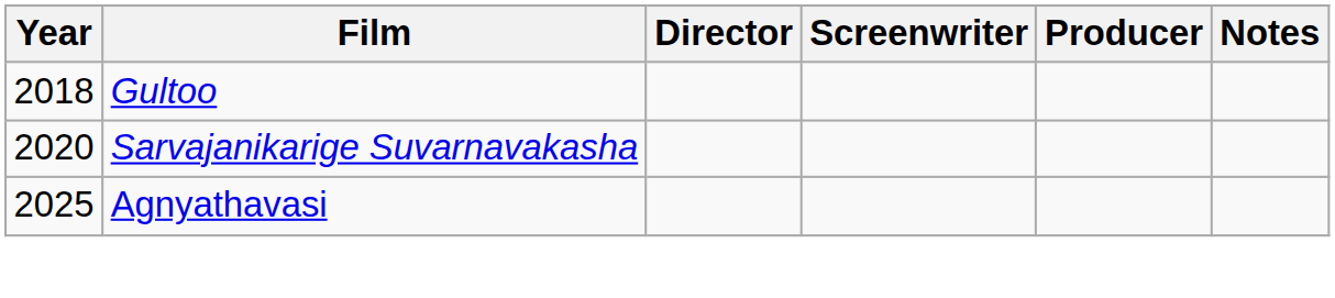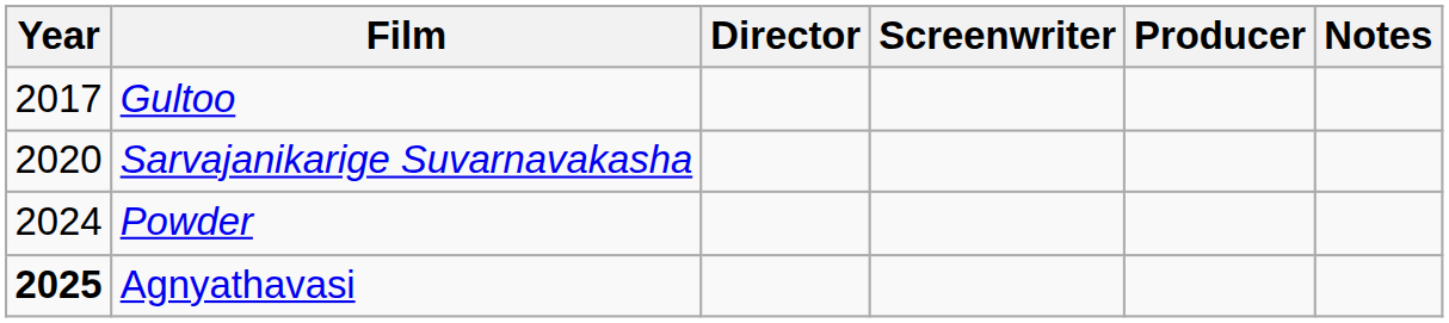 <table class="wikitable">
 <tr>
 <th>Year</th>
 <th>Film</th>
 <th>Director</th>
 <th>Screenwriter</th>
 <th>Producer</th>
 <th>Notes</th>
 </tr>
 <tr>
-<td>2018</td>
+<td>2017</td>
 <td><em><a href='#'>Gultoo</a></em></td>
 <td></td>
 <td></td>
 <td></td>
 <td></td>
 </tr>
 <tr>
 <td>2020</td>
 <td><em><a href='#'>Sarvajanikarige Suvarnavakasha</a></em></td>
 <td></td>
 <td></td>
 <td></td>
 <td></td>
 </tr>
 <tr>
-<td>2025</td>
+<td>2024</td>
+<td><em><a href='#'>Powder</a></em></td>
+<td></td>
+<td></td>
+<td></td>
+<td></td>
+</tr>
+<tr>
+<td><strong>2025</strong></td>
 <td><a href='#'>Agnyathavasi</a></td>
 <td></td>
 <td></td>
 <td></td>
 <td></td>
 </tr>
 </table>
